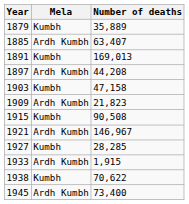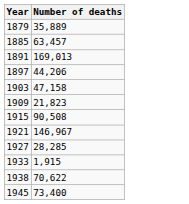 <table class="wikitable sortable floatright">
 <tr>
 <th>Year</th>
-<th>Mela</th>
 <th>Number of deaths</th>
 </tr>
 <tr>
 <td>1879</td>
-<td>Kumbh</td>
 <td>35,889</td>
 </tr>
 <tr>
 <td>1885</td>
-<td>Ardh Kumbh</td>
-<td>63,407</td>
+<td>63,457</td>
 </tr>
 <tr>
 <td>1891</td>
-<td>Kumbh</td>
 <td>169,013</td>
 </tr>
 <tr>
 <td>1897</td>
-<td>Ardh Kumbh</td>
-<td>44,208</td>
+<td>44,206</td>
 </tr>
 <tr>
 <td>1903</td>
-<td>Kumbh</td>
 <td>47,158</td>
 </tr>
 <tr>
 <td>1909</td>
-<td>Ardh Kumbh</td>
 <td>21,823</td>
 </tr>
 <tr>
 <td>1915</td>
-<td>Kumbh</td>
 <td>90,508</td>
 </tr>
 <tr>
 <td>1921</td>
-<td>Ardh Kumbh</td>
 <td>146,967</td>
 </tr>
 <tr>
 <td>1927</td>
-<td>Kumbh</td>
 <td>28,285</td>
 </tr>
 <tr>
 <td>1933</td>
-<td>Ardh Kumbh</td>
 <td>1,915</td>
 </tr>
 <tr>
 <td>1938</td>
-<td>Kumbh</td>
 <td>70,622</td>
 </tr>
 <tr>
 <td>1945</td>
-<td>Ardh Kumbh</td>
 <td>73,400</td>
 </tr>
 </table>
